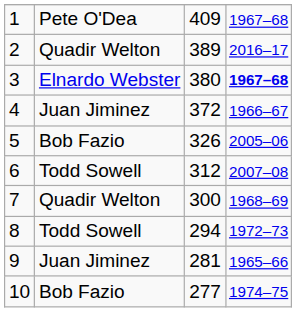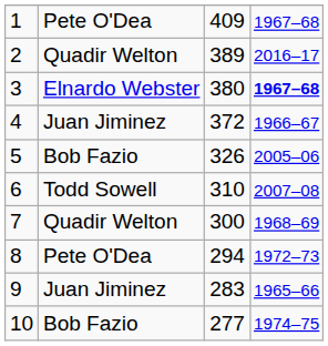 <table class="wikitable">
 <tr>
 </tr>
 <tr>
 <td>1</td>
 <td>Pete O'Dea</td>
 <td>409</td>
 <td style="font-size:80%;"><a href='#'>1967–68</a></td>
 </tr>
 <tr>
 <td>2</td>
 <td>Quadir Welton</td>
 <td>389</td>
 <td style="font-size:80%;"><a href='#'>2016–17</a></td>
 </tr>
 <tr>
 <td>3</td>
 <td><a href='#'>Elnardo Webster</a></td>
 <td>380</td>
 <td style="font-size:80%;"><strong><a href='#'>1967–68</a></strong></td>
 </tr>
 <tr>
 <td>4</td>
 <td>Juan Jiminez</td>
 <td>372</td>
 <td style="font-size:80%;"><a href='#'>1966–67</a></td>
 </tr>
 <tr>
 <td>5</td>
 <td>Bob Fazio</td>
 <td>326</td>
 <td style="font-size:80%;"><a href='#'>2005–06</a></td>
 </tr>
 <tr>
 <td>6</td>
 <td>Todd Sowell</td>
-<td>312</td>
+<td>310</td>
 <td style="font-size:80%;"><a href='#'>2007–08</a></td>
 </tr>
 <tr>
 <td>7</td>
 <td>Quadir Welton</td>
 <td>300</td>
 <td style="font-size:80%;"><a href='#'>1968–69</a></td>
 </tr>
 <tr>
 <td>8</td>
-<td>Todd Sowell</td>
+<td>Pete O'Dea</td>
 <td>294</td>
 <td style="font-size:80%;"><a href='#'>1972–73</a></td>
 </tr>
 <tr>
 <td>9</td>
 <td>Juan Jiminez</td>
-<td>281</td>
+<td>283</td>
 <td style="font-size:80%;"><a href='#'>1965–66</a></td>
 </tr>
 <tr>
 <td>10</td>
 <td>Bob Fazio</td>
 <td>277</td>
 <td style="font-size:80%;"><a href='#'>1974–75</a></td>
 </tr>
 </table>
